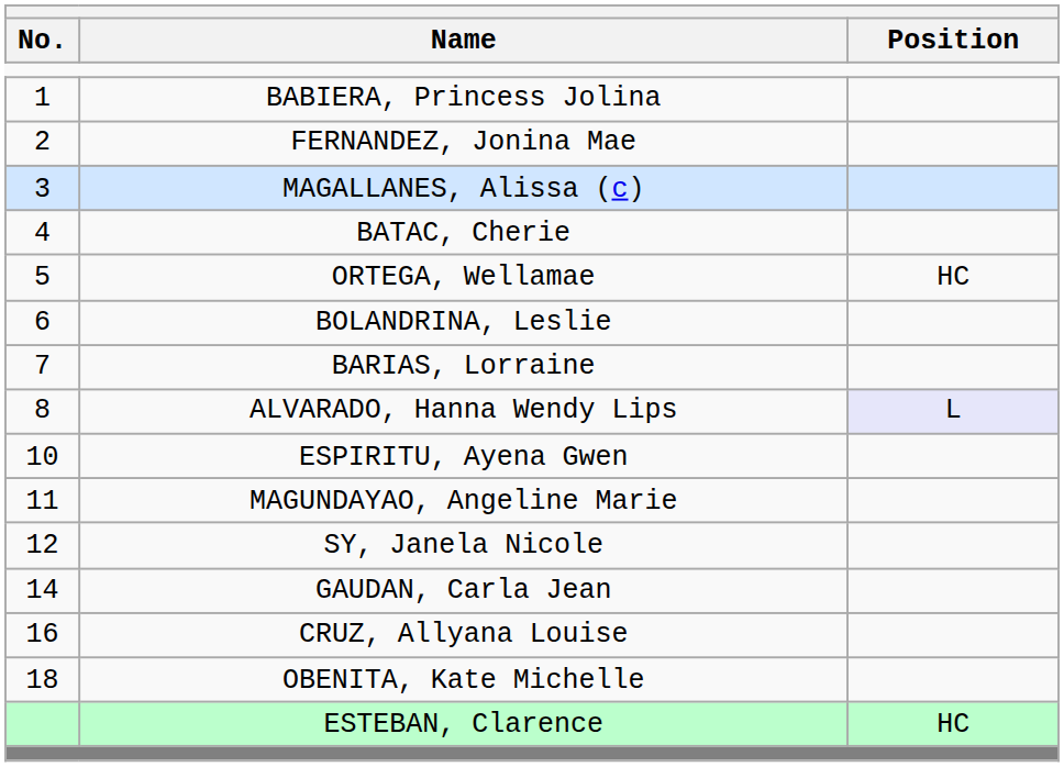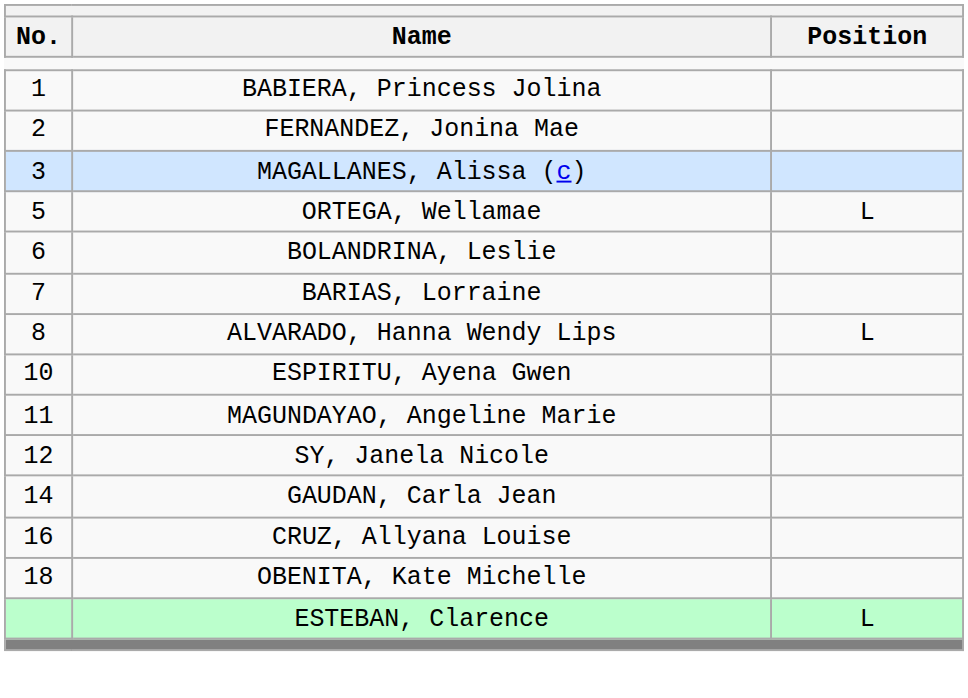 <table class='wikitable mw-collapsible mw-collapsed' style="text-align: center; width: 500px; border: none">
 <tr>
 <th style='text-align: left;' colspan=3></th>
 </tr>
 <tr>
 <th style='width: 7%;'>No.</th>
 <th>Name</th>
 <th style='width: 20%;'>Position</th>
 </tr>
 <tr>
 <td style='border: none;'></td>
 </tr>
 <tr>
 <td>1</td>
 <td>BABIERA, Princess Jolina</td>
 <td></td>
 </tr>
 <tr>
 <td>2</td>
 <td>FERNANDEZ, Jonina Mae</td>
 <td></td>
 </tr>
 <tr bgcolor=#D0E6FF>
 <td>3</td>
 <td>MAGALLANES, Alissa (<a href='#'>c</a>)</td>
 <td></td>
 </tr>
 <tr>
-<td>4</td>
-<td>BATAC, Cherie</td>
-<td></td>
-</tr>
-<tr>
 <td>5</td>
 <td>ORTEGA, Wellamae</td>
-<td>HC</td>
+<td>L</td>
 </tr>
 <tr>
 <td>6</td>
 <td>BOLANDRINA, Leslie</td>
 <td></td>
 </tr>
 <tr>
 <td>7</td>
 <td>BARIAS, Lorraine</td>
 <td></td>
 </tr>
 <tr>
 <td>8</td>
 <td>ALVARADO, Hanna Wendy Lips</td>
-<td style="background: lavender;">L</td>
+<td>L</td>
 </tr>
 <tr>
 <td>10</td>
 <td>ESPIRITU, Ayena Gwen</td>
 <td></td>
 </tr>
 <tr>
 <td>11</td>
 <td>MAGUNDAYAO, Angeline Marie</td>
 <td></td>
 </tr>
 <tr>
 <td>12</td>
 <td>SY, Janela Nicole</td>
 <td></td>
 </tr>
 <tr>
 <td>14</td>
 <td>GAUDAN, Carla Jean</td>
 <td></td>
 </tr>
 <tr>
 <td>16</td>
 <td>CRUZ, Allyana Louise</td>
 <td></td>
 </tr>
 <tr>
 <td>18</td>
 <td>OBENITA, Kate Michelle</td>
 <td></td>
 </tr>
 <tr bgcolor=#BBFFCC>
 <td></td>
 <td>ESTEBAN, Clarence</td>
-<td>HC</td>
+<td>L</td>
 </tr>
 <tr>
 <th style='background: grey;' colspan=3></th>
 </tr>
 </table>
